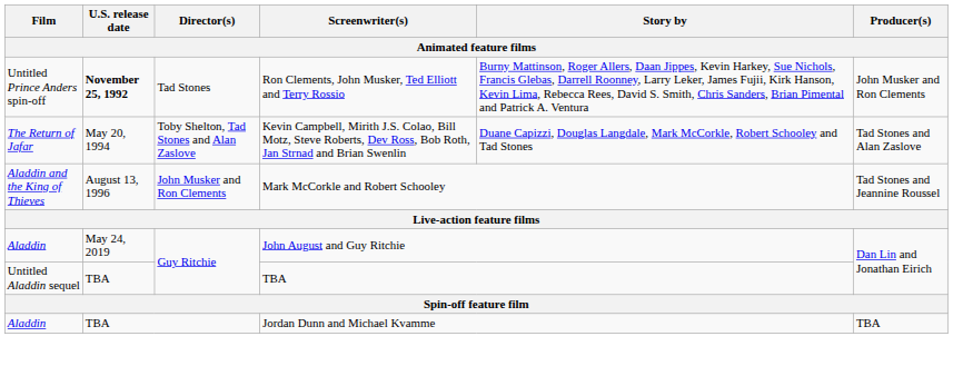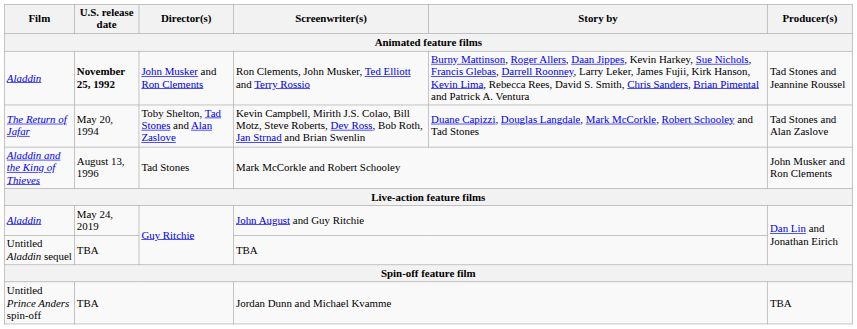 <table class="wikitable">
 <tr>
 <th>Film</th>
 <th>U.S. release date</th>
 <th>Director(s)</th>
 <th>Screenwriter(s)</th>
 <th>Story by</th>
 <th>Producer(s)</th>
 </tr>
 <tr>
 <th colspan="6">Animated feature films</th>
 </tr>
 <tr>
-<td>Untitled <em>Prince Anders</em> spin-off</td>
+<td><em><a href='#'>Aladdin</a></em></td>
 <td><strong>November 25, 1992</strong></td>
-<td>Tad Stones</td>
+<td><a href='#'>John Musker</a> and <a href='#'>Ron Clements</a></td>
 <td>Ron Clements, John Musker, <a href='#'>Ted Elliott</a> and <a href='#'>Terry Rossio</a></td>
 <td><a href='#'>Burny Mattinson</a>, <a href='#'>Roger Allers</a>, <a href='#'>Daan Jippes</a>, Kevin Harkey, <a href='#'>Sue Nichols</a>, <a href='#'>Francis Glebas</a>, <a href='#'>Darrell Roonney</a>, Larry Leker, James Fujii, Kirk Hanson, <a href='#'>Kevin Lima</a>, Rebecca Rees, David S. Smith, <a href='#'>Chris Sanders</a>, <a href='#'>Brian Pimental</a> and Patrick A. Ventura</td>
-<td>John Musker and Ron Clements</td>
+<td>Tad Stones and Jeannine Roussel</td>
 </tr>
 <tr>
 <td><em><a href='#'>The Return of Jafar</a></em></td>
 <td>May 20, 1994</td>
 <td>Toby Shelton, <a href='#'>Tad Stones</a> and <a href='#'>Alan Zaslove</a></td>
 <td>Kevin Campbell, Mirith J.S. Colao, Bill Motz, Steve Roberts, <a href='#'>Dev Ross</a>, Bob Roth, <a href='#'>Jan Strnad</a> and Brian Swenlin</td>
 <td><a href='#'>Duane Capizzi</a>, <a href='#'>Douglas Langdale</a>, <a href='#'>Mark McCorkle</a>, <a href='#'>Robert Schooley</a> and Tad Stones</td>
 <td>Tad Stones and Alan Zaslove</td>
 </tr>
 <tr>
 <td><em><a href='#'>Aladdin and the King of Thieves</a></em></td>
 <td>August 13, 1996</td>
-<td><a href='#'>John Musker</a> and <a href='#'>Ron Clements</a></td>
+<td>Tad Stones</td>
 <td colspan="2">Mark McCorkle and Robert Schooley</td>
-<td>Tad Stones and Jeannine Roussel</td>
+<td>John Musker and Ron Clements</td>
 </tr>
 <tr>
 <th colspan="6">Live-action feature films</th>
 </tr>
 <tr>
 <td><em><a href='#'>Aladdin</a></em></td>
 <td>May 24, 2019</td>
 <td rowspan="2"><a href='#'>Guy Ritchie</a></td>
 <td colspan="2"><a href='#'>John August</a> and Guy Ritchie</td>
 <td rowspan="2"><a href='#'>Dan Lin</a> and Jonathan Eirich</td>
 </tr>
 <tr>
 <td>Untitled <em>Aladdin</em> sequel</td>
 <td>TBA</td>
 <td colspan="2">TBA</td>
 </tr>
 <tr>
 <th colspan="6">Spin-off feature film</th>
 </tr>
 <tr>
-<td><em><a href='#'>Aladdin</a></em></td>
+<td>Untitled <em>Prince Anders</em> spin-off</td>
 <td colspan="2">TBA</td>
 <td colspan="2">Jordan Dunn and Michael Kvamme</td>
 <td>TBA</td>
 </tr>
 </table>
